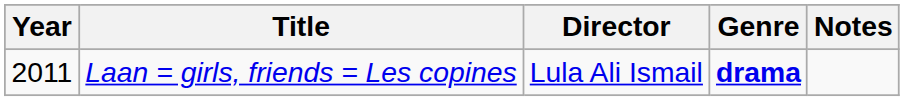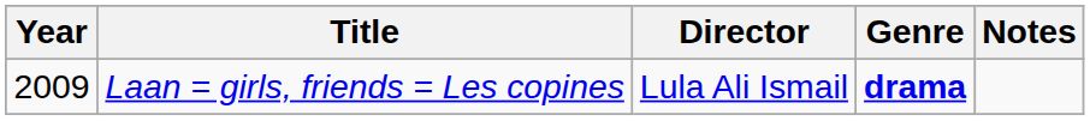 <table class="wikitable sortable">
 <tr>
 <th>Year</th>
 <th>Title</th>
 <th>Director</th>
 <th>Genre</th>
 <th class="unsortable">Notes</th>
 </tr>
 <tr>
-<td>2011</td>
+<td>2009</td>
 <td><em><a href='#'>Laan = girls, friends = Les copines</a></em></td>
 <td><a href='#'>Lula Ali Ismail</a></td>
 <td><strong><a href='#'>drama</a></strong></td>
 <td><br></td>
 </tr>
 </table>
